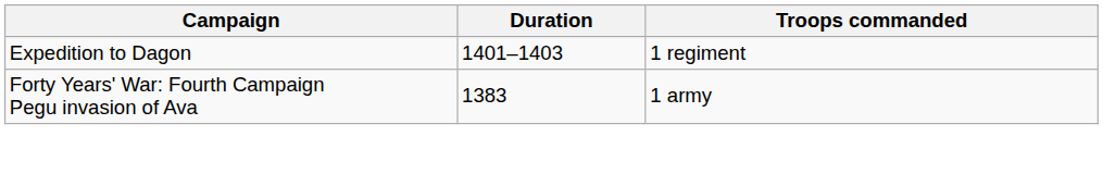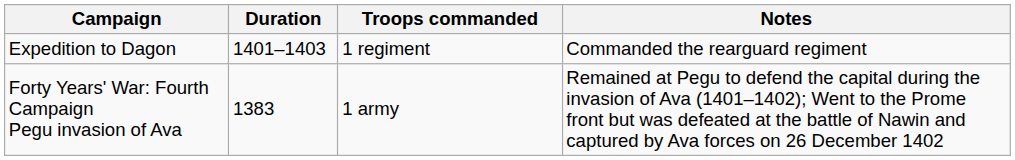 <table class="wikitable" border="1">
 <tr>
 <th width=15%>Campaign</th>
 <th width=5%>Duration</th>
 <th width=15%>Troops commanded</th>
+<th width=30%>Notes</th>
 </tr>
 <tr>
 <td>Expedition to Dagon</td>
 <td>1401–1403</td>
 <td>1 regiment</td>
+<td>Commanded the rearguard regiment</td>
 </tr>
 <tr>
 <td>Forty Years' War: Fourth Campaign <br> Pegu invasion of Ava</td>
 <td>1383</td>
 <td>1 army</td>
+<td>Remained at Pegu to defend the capital during the invasion of Ava (1401–1402); Went to the Prome front but was defeated at the battle of Nawin and captured by Ava forces on 26 December 1402</td>
 </tr>
 </table>
